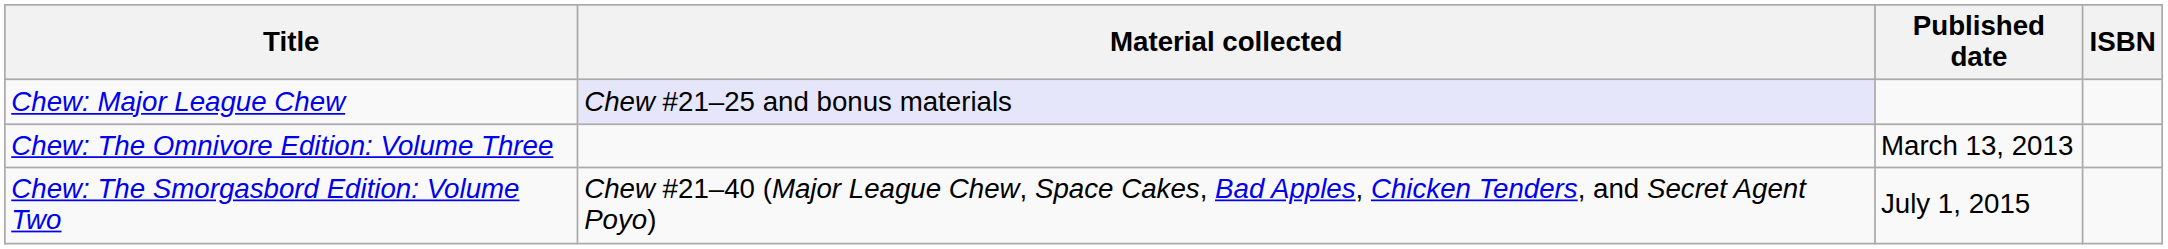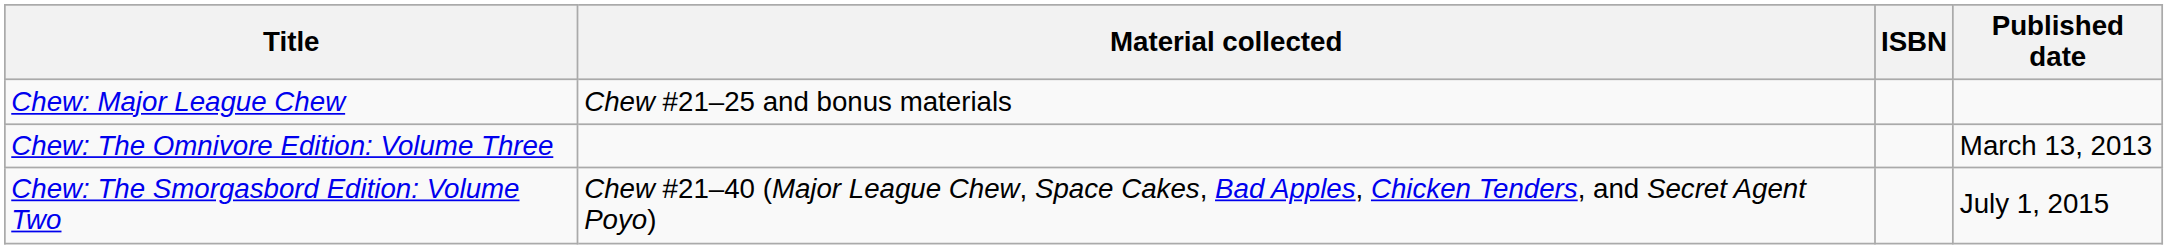 <table class="wikitable">
 <tr>
 <th>Title</th>
 <th>Material collected</th>
+<th>ISBN</th>
 <th>Published date</th>
-<th>ISBN</th>
 </tr>
 <tr>
 <td><a href='#'><em>Chew: Major League Chew</em></a></td>
-<td style="background: lavender;"><em>Chew</em> #21–25 and bonus materials</td>
+<td><em>Chew</em> #21–25 and bonus materials</td>
 <td></td>
 <td></td>
 </tr>
 <tr>
 <td><a href='#'><em>Chew: The Omnivore Edition: Volume Three</em></a></td>
 <td></td>
+<td></td>
 <td>March 13, 2013</td>
-<td></td>
 </tr>
 <tr>
 <td><a href='#'><em>Chew: The Smorgasbord Edition: Volume Two</em></a></td>
 <td><em>Chew</em> #21–40 (<em>Major League Chew</em>, <em>Space Cakes</em>, <em><a href='#'>Bad Apples</a></em>, <em><a href='#'>Chicken Tenders</a></em>, and <em>Secret Agent Poyo</em>)</td>
+<td></td>
 <td>July 1, 2015</td>
-<td></td>
 </tr>
 </table>
